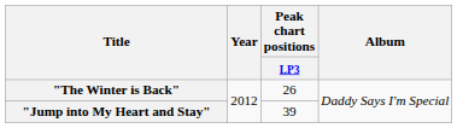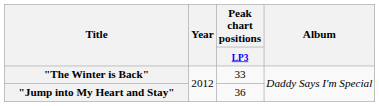 <table class="wikitable plainrowheaders" style="text-align:center;" border="1">
 <tr>
 <th scope="col" rowspan="2" style="width:16em;">Title</th>
 <th scope="col" rowspan="2">Year</th>
 <th scope="col" colspan="1">Peak chart positions</th>
 <th scope="col" rowspan="2">Album</th>
 </tr>
 <tr style="vertical-align:top;line-height:1.2">
 <th width=25px><small><a href='#'>LP3</a></small><br></th>
 </tr>
 <tr>
 <th scope="row">"The Winter is Back"</th>
 <td rowspan=2>2012</td>
-<td>26</td>
+<td>33</td>
 <td rowspan=2><em>Daddy Says I'm Special</em></td>
 </tr>
 <tr>
 <th scope="row">"Jump into My Heart and Stay"</th>
-<td>39</td>
+<td>36</td>
 </tr>
 </table>
